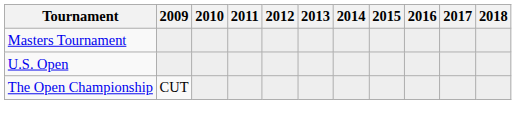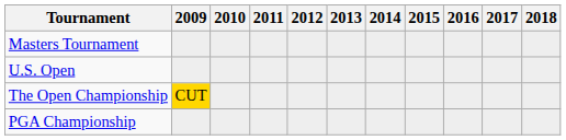 <table class="wikitable" style="font-size:95%;text-align:center;">
 <tr>
 <th>Tournament</th>
 <th>2009</th>
 <th>2010</th>
 <th>2011</th>
 <th>2012</th>
 <th>2013</th>
 <th>2014</th>
 <th>2015</th>
 <th>2016</th>
 <th>2017</th>
 <th>2018</th>
 </tr>
 <tr>
 <td align=left><a href='#'>Masters Tournament</a></td>
 <td style="background:#eeeeee;"></td>
 <td style="background:#eeeeee;"></td>
 <td style="background:#eeeeee;"></td>
 <td style="background:#eeeeee;"></td>
 <td style="background:#eeeeee;"></td>
 <td style="background:#eeeeee;"></td>
 <td style="background:#eeeeee;"></td>
 <td style="background:#eeeeee;"></td>
 <td style="background:#eeeeee;"></td>
 <td style="background:#eeeeee;"></td>
 </tr>
 <tr>
 <td align=left><a href='#'>U.S. Open</a></td>
 <td style="background:#eeeeee;"></td>
 <td style="background:#eeeeee;"></td>
 <td style="background:#eeeeee;"></td>
 <td style="background:#eeeeee;"></td>
 <td style="background:#eeeeee;"></td>
 <td style="background:#eeeeee;"></td>
 <td style="background:#eeeeee;"></td>
 <td style="background:#eeeeee;"></td>
 <td style="background:#eeeeee;"></td>
 <td style="background:#eeeeee;"></td>
 </tr>
 <tr>
 <td align=left><a href='#'>The Open Championship</a></td>
-<td>CUT</td>
+<td style="background: gold;">CUT</td>
+<td style="background:#eeeeee;"></td>
+<td style="background:#eeeeee;"></td>
+<td style="background:#eeeeee;"></td>
+<td style="background:#eeeeee;"></td>
+<td style="background:#eeeeee;"></td>
+<td style="background:#eeeeee;"></td>
+<td style="background:#eeeeee;"></td>
+<td style="background:#eeeeee;"></td>
+<td style="background:#eeeeee;"></td>
+</tr>
+<tr>
+<td align=left><a href='#'>PGA Championship</a></td>
+<td style="background:#eeeeee;"></td>
 <td style="background:#eeeeee;"></td>
 <td style="background:#eeeeee;"></td>
 <td style="background:#eeeeee;"></td>
 <td style="background:#eeeeee;"></td>
 <td style="background:#eeeeee;"></td>
 <td style="background:#eeeeee;"></td>
 <td style="background:#eeeeee;"></td>
 <td style="background:#eeeeee;"></td>
 <td style="background:#eeeeee;"></td>
 </tr>
 </table>
